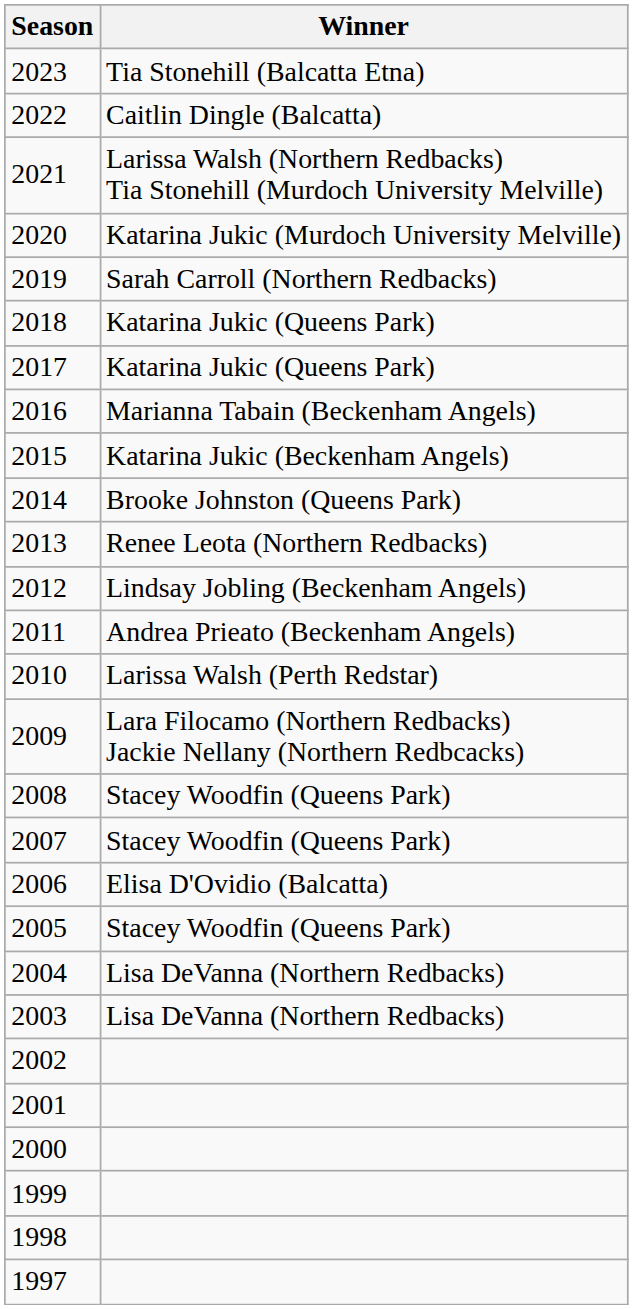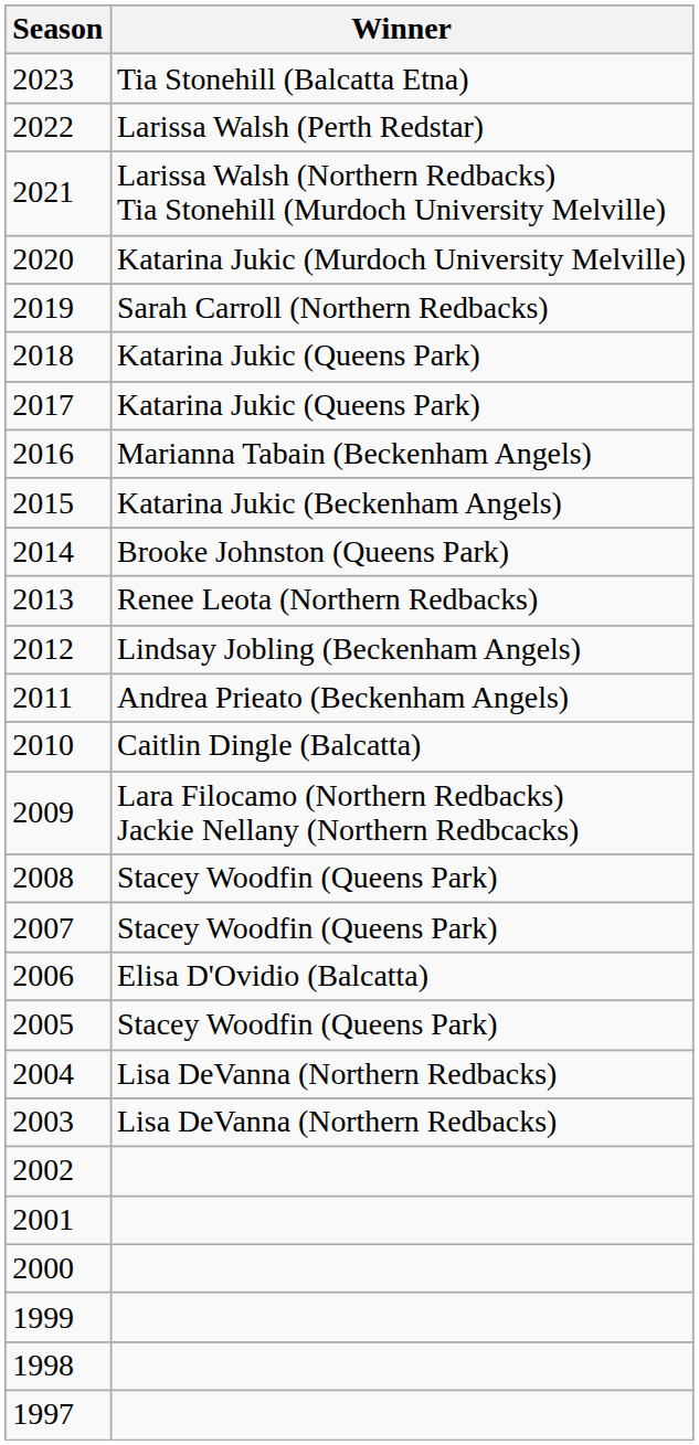 <table class="wikitable" style="text-align:left">
 <tr>
 <th>Season</th>
 <th>Winner</th>
 </tr>
 <tr>
 <td>2023</td>
 <td>Tia Stonehill (Balcatta Etna)</td>
 </tr>
 <tr>
 <td>2022</td>
-<td>Caitlin Dingle (Balcatta)</td>
+<td>Larissa Walsh (Perth Redstar)</td>
 </tr>
 <tr>
 <td>2021</td>
 <td>Larissa Walsh (Northern Redbacks)<br>Tia Stonehill (Murdoch University Melville)</td>
 </tr>
 <tr>
 <td>2020</td>
 <td>Katarina Jukic (Murdoch University Melville)</td>
 </tr>
 <tr>
 <td>2019</td>
 <td>Sarah Carroll (Northern Redbacks)</td>
 </tr>
 <tr>
 <td>2018</td>
 <td>Katarina Jukic (Queens Park)</td>
 </tr>
 <tr>
 <td>2017</td>
 <td>Katarina Jukic (Queens Park)</td>
 </tr>
 <tr>
 <td>2016</td>
 <td>Marianna Tabain (Beckenham Angels)</td>
 </tr>
 <tr>
 <td>2015</td>
 <td>Katarina Jukic (Beckenham Angels)</td>
 </tr>
 <tr>
 <td>2014</td>
 <td>Brooke Johnston (Queens Park)</td>
 </tr>
 <tr>
 <td>2013</td>
 <td>Renee Leota (Northern Redbacks)</td>
 </tr>
 <tr>
 <td>2012</td>
 <td>Lindsay Jobling (Beckenham Angels)</td>
 </tr>
 <tr>
 <td>2011</td>
 <td>Andrea Prieato (Beckenham Angels)</td>
 </tr>
 <tr>
 <td>2010</td>
-<td>Larissa Walsh (Perth Redstar)</td>
+<td>Caitlin Dingle (Balcatta)</td>
 </tr>
 <tr>
 <td>2009</td>
 <td>Lara Filocamo (Northern Redbacks)<br>Jackie Nellany (Northern Redbcacks)</td>
 </tr>
 <tr>
 <td>2008</td>
 <td>Stacey Woodfin (Queens Park)</td>
 </tr>
 <tr>
 <td>2007</td>
 <td>Stacey Woodfin (Queens Park)</td>
 </tr>
 <tr>
 <td>2006</td>
 <td>Elisa D'Ovidio (Balcatta)</td>
 </tr>
 <tr>
 <td>2005</td>
 <td>Stacey Woodfin (Queens Park)</td>
 </tr>
 <tr>
 <td>2004</td>
 <td>Lisa DeVanna (Northern Redbacks)</td>
 </tr>
 <tr>
 <td>2003</td>
 <td>Lisa DeVanna (Northern Redbacks)</td>
 </tr>
 <tr>
 <td>2002</td>
 <td></td>
 </tr>
 <tr>
 <td>2001</td>
 <td></td>
 </tr>
 <tr>
 <td>2000</td>
 <td></td>
 </tr>
 <tr>
 <td>1999</td>
 <td></td>
 </tr>
 <tr>
 <td>1998</td>
 <td></td>
 </tr>
 <tr>
 <td>1997</td>
 <td></td>
 </tr>
 </table>
